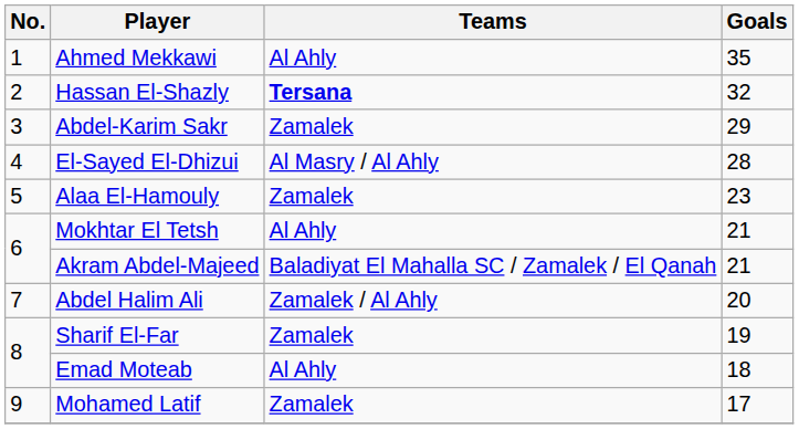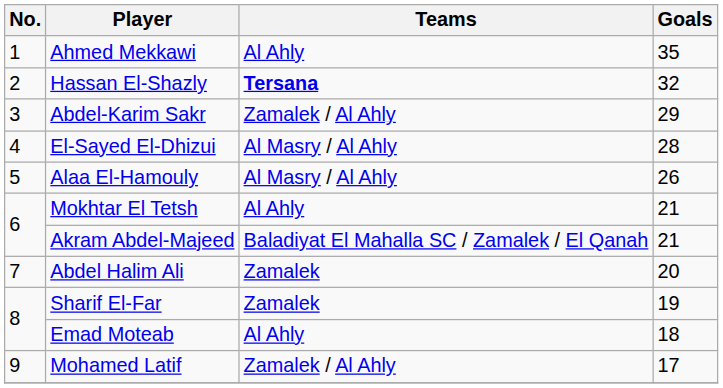 <table class="wikitable sortable">
 <tr>
 <th>No.</th>
 <th>Player</th>
 <th>Teams</th>
 <th>Goals</th>
 </tr>
 <tr>
 <td>1</td>
 <td><a href='#'>Ahmed Mekkawi</a></td>
 <td><a href='#'>Al Ahly</a></td>
 <td>35</td>
 </tr>
 <tr>
 <td>2</td>
 <td><a href='#'>Hassan El-Shazly</a></td>
 <td><strong><a href='#'>Tersana</a></strong></td>
 <td>32</td>
 </tr>
 <tr>
 <td>3</td>
 <td><a href='#'>Abdel-Karim Sakr</a></td>
-<td><a href='#'>Zamalek</a></td>
+<td><a href='#'>Zamalek</a> / <a href='#'>Al Ahly</a></td>
 <td>29</td>
 </tr>
 <tr>
 <td>4</td>
 <td><a href='#'>El-Sayed El-Dhizui</a></td>
 <td><a href='#'>Al Masry</a> / <a href='#'>Al Ahly</a></td>
 <td>28</td>
 </tr>
 <tr>
 <td>5</td>
 <td><a href='#'>Alaa El-Hamouly</a></td>
-<td><a href='#'>Zamalek</a></td>
-<td>23</td>
+<td><a href='#'>Al Masry</a> / <a href='#'>Al Ahly</a></td>
+<td>26</td>
 </tr>
 <tr>
 <td rowspan="2">6</td>
 <td><a href='#'>Mokhtar El Tetsh</a></td>
 <td><a href='#'>Al Ahly</a></td>
 <td>21</td>
 </tr>
 <tr>
 <td><a href='#'>Akram Abdel-Majeed</a></td>
 <td><a href='#'>Baladiyat El Mahalla SC</a> / <a href='#'>Zamalek</a> / <a href='#'> El Qanah</a></td>
 <td>21</td>
 </tr>
 <tr>
 <td>7</td>
 <td><a href='#'>Abdel Halim Ali</a></td>
-<td><a href='#'>Zamalek</a> / <a href='#'>Al Ahly</a></td>
+<td><a href='#'>Zamalek</a></td>
 <td>20</td>
 </tr>
 <tr>
 <td rowspan="2">8</td>
 <td><a href='#'>Sharif El-Far</a></td>
 <td><a href='#'>Zamalek</a></td>
 <td>19</td>
 </tr>
 <tr>
 <td><a href='#'>Emad Moteab</a></td>
 <td><a href='#'>Al Ahly</a></td>
 <td>18</td>
 </tr>
 <tr>
 <td>9</td>
 <td><a href='#'>Mohamed Latif</a></td>
-<td><a href='#'>Zamalek</a></td>
+<td><a href='#'>Zamalek</a> / <a href='#'>Al Ahly</a></td>
 <td>17</td>
 </tr>
 <tr>
 </tr>
 </table>
